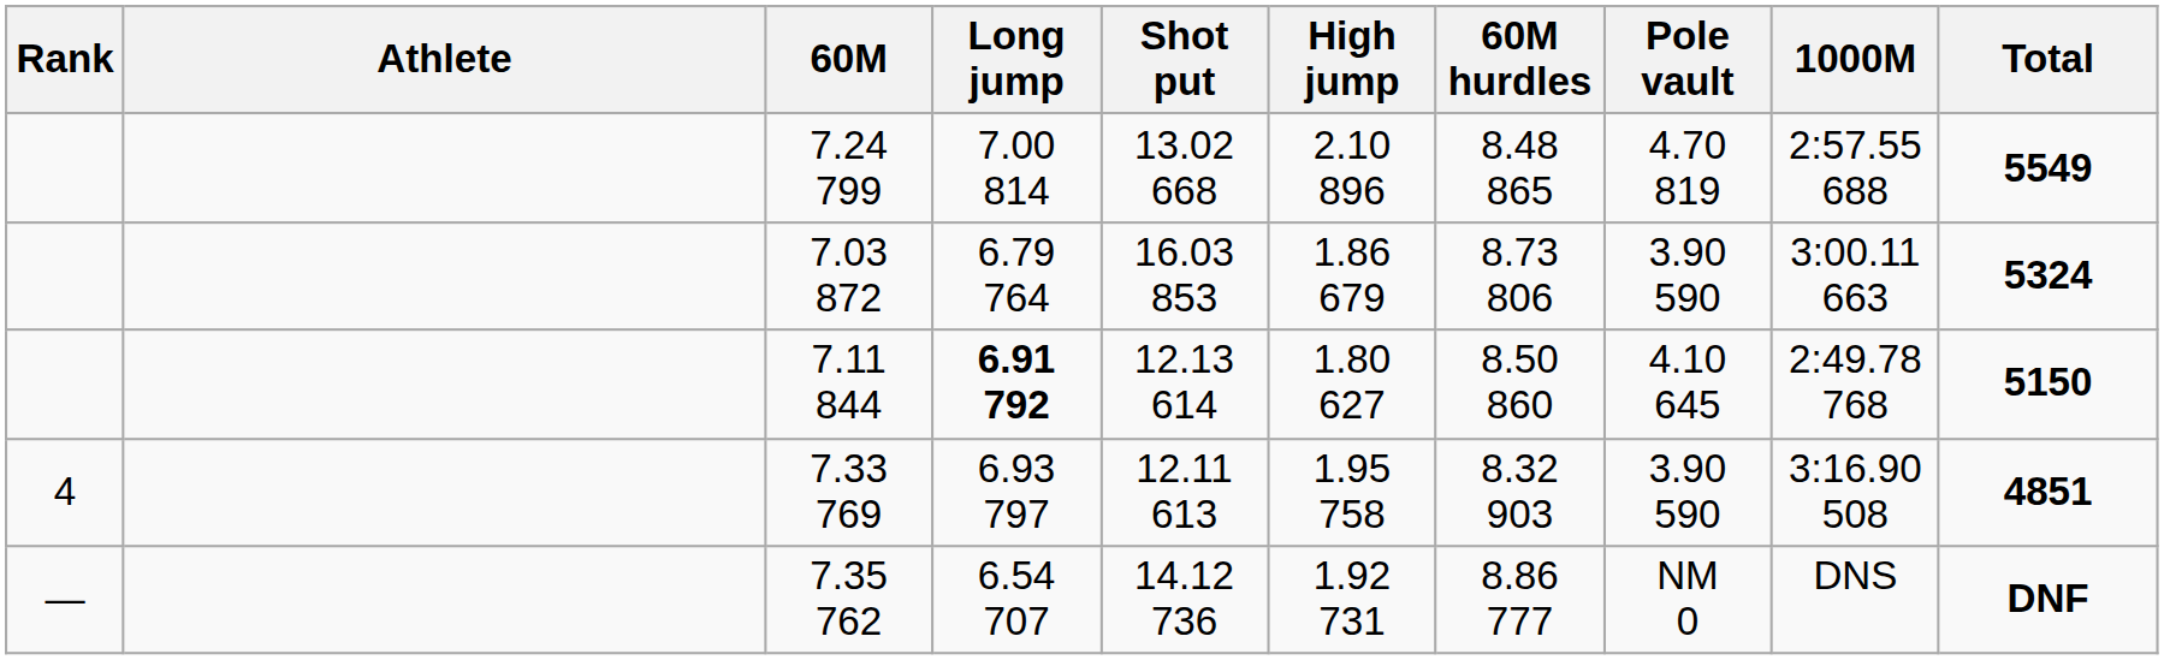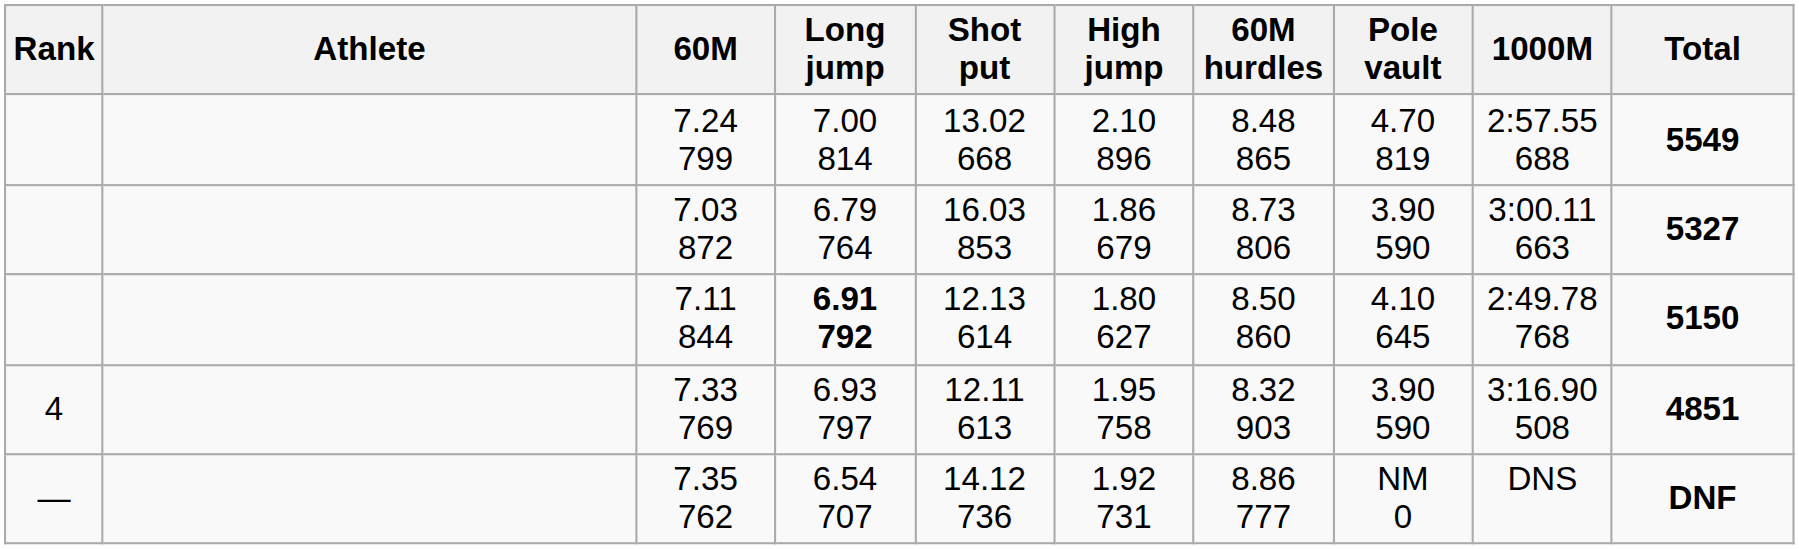 <table class=wikitable style="text-align:center">
 <tr>
 <th width=40>Rank</th>
 <th width=250>Athlete</th>
 <th width=60>60M</th>
 <th width=60>Long<br> jump</th>
 <th width=60>Shot<br> put</th>
 <th width=60>High<br> jump</th>
 <th width=60>60M<br> hurdles</th>
 <th width=60>Pole<br> vault</th>
 <th width=60>1000M</th>
 <th width=80>Total</th>
 </tr>
 <tr>
 <td></td>
 <td align=left></td>
 <td>7.24<br>799</td>
 <td>7.00<br>814</td>
 <td>13.02<br>668</td>
 <td>2.10<br>896</td>
 <td>8.48<br>865</td>
 <td>4.70<br>819</td>
 <td>2:57.55<br>688</td>
 <td><strong>5549</strong></td>
 </tr>
 <tr>
 <td></td>
 <td align=left></td>
 <td>7.03<br>872</td>
 <td>6.79<br>764</td>
 <td>16.03<br>853</td>
 <td>1.86<br>679</td>
 <td>8.73<br>806</td>
 <td>3.90<br>590</td>
 <td>3:00.11<br>663</td>
-<td><strong>5324</strong></td>
+<td><strong>5327</strong></td>
 </tr>
 <tr>
 <td></td>
 <td align=left></td>
 <td>7.11<br>844</td>
 <td><strong>6.91<br>792</strong></td>
 <td>12.13<br>614</td>
 <td>1.80<br>627</td>
 <td>8.50<br>860</td>
 <td>4.10<br>645</td>
 <td>2:49.78<br>768</td>
 <td><strong>5150</strong></td>
 </tr>
 <tr>
 <td>4</td>
 <td align=left></td>
 <td>7.33<br>769</td>
 <td>6.93<br>797</td>
 <td>12.11<br>613</td>
 <td>1.95<br>758</td>
 <td>8.32<br>903</td>
 <td>3.90<br>590</td>
 <td>3:16.90<br>508</td>
 <td><strong>4851</strong></td>
 </tr>
 <tr>
 <td>—</td>
 <td align=left></td>
 <td>7.35<br>762</td>
 <td>6.54<br>707</td>
 <td>14.12<br>736</td>
 <td>1.92<br>731</td>
 <td>8.86<br>777</td>
 <td>NM<br>0</td>
 <td>DNS<br> </td>
 <td><strong>DNF</strong></td>
 </tr>
 </table>
